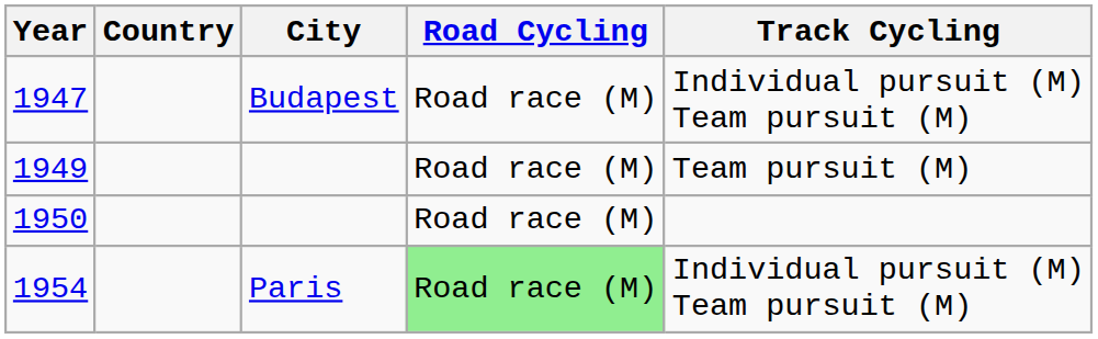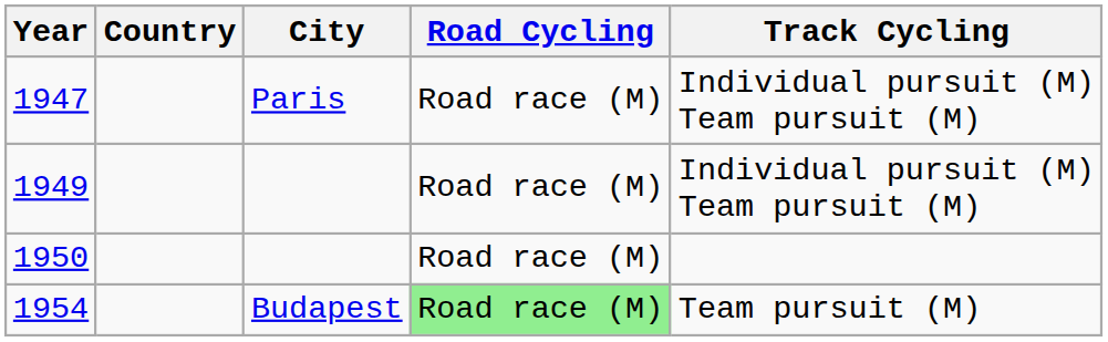 <table class="wikitable">
 <tr>
 <th>Year</th>
 <th>Country</th>
 <th>City</th>
 <th><a href='#'>Road Cycling</a></th>
 <th>Track Cycling</th>
 </tr>
 <tr>
 <td><a href='#'>1947</a></td>
 <td></td>
-<td><a href='#'>Budapest</a></td>
+<td><a href='#'>Paris</a></td>
 <td>Road race (M)</td>
 <td>Individual pursuit (M)<br>Team pursuit (M)</td>
 </tr>
 <tr>
 <td><a href='#'>1949</a></td>
 <td></td>
 <td></td>
 <td>Road race (M)</td>
-<td>Team pursuit (M)</td>
+<td>Individual pursuit (M)<br>Team pursuit (M)</td>
 </tr>
 <tr>
 <td><a href='#'>1950</a></td>
 <td></td>
 <td></td>
 <td>Road race (M)</td>
 <td></td>
 </tr>
 <tr>
 <td><a href='#'>1954</a></td>
 <td></td>
-<td><a href='#'>Paris</a></td>
+<td><a href='#'>Budapest</a></td>
 <td style="background: lightgreen;">Road race (M)</td>
-<td>Individual pursuit (M)<br>Team pursuit (M)</td>
+<td>Team pursuit (M)</td>
 </tr>
 </table>
